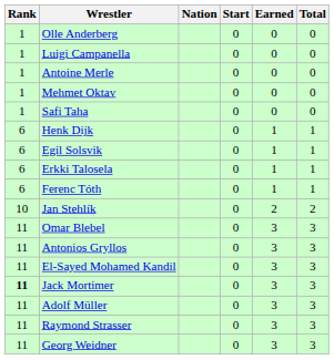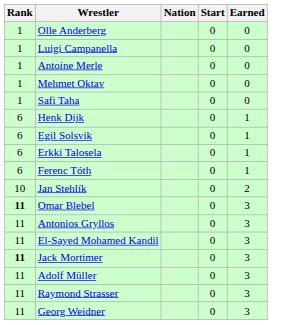 <table class="wikitable sortable" style="text-align:center;">
 <tr>
 <th>Rank</th>
 <th>Wrestler</th>
 <th>Nation</th>
 <th>Start</th>
 <th>Earned</th>
-<th>Total</th>
 </tr>
 <tr style="background:#cfc;">
 <td>1</td>
 <td align=left><a href='#'>Olle Anderberg</a></td>
 <td align=left></td>
-<td>0</td>
 <td>0</td>
 <td>0</td>
 </tr>
 <tr style="background:#cfc;">
 <td>1</td>
 <td align=left><a href='#'>Luigi Campanella</a></td>
 <td align=left></td>
 <td>0</td>
 <td>0</td>
-<td>0</td>
 </tr>
 <tr style="background:#cfc;">
 <td>1</td>
 <td align=left><a href='#'>Antoine Merle</a></td>
 <td align=left></td>
-<td>0</td>
 <td>0</td>
 <td>0</td>
 </tr>
 <tr style="background:#cfc;">
 <td>1</td>
 <td align=left><a href='#'>Mehmet Oktav</a></td>
 <td align=left></td>
 <td>0</td>
 <td>0</td>
-<td>0</td>
 </tr>
 <tr style="background:#cfc;">
 <td>1</td>
 <td align=left><a href='#'>Safi Taha</a></td>
 <td align=left></td>
-<td>0</td>
 <td>0</td>
 <td>0</td>
 </tr>
 <tr style="background:#cfc;">
 <td>6</td>
 <td align=left><a href='#'>Henk Dijk</a></td>
 <td align=left></td>
 <td>0</td>
 <td>1</td>
-<td>1</td>
 </tr>
 <tr style="background:#cfc;">
 <td>6</td>
 <td align=left><a href='#'>Egil Solsvik</a></td>
 <td align=left></td>
 <td>0</td>
-<td>1</td>
 <td>1</td>
 </tr>
 <tr style="background:#cfc;">
 <td>6</td>
 <td align=left><a href='#'>Erkki Talosela</a></td>
 <td align=left></td>
 <td>0</td>
 <td>1</td>
-<td>1</td>
 </tr>
 <tr style="background:#cfc;">
 <td>6</td>
 <td align=left><a href='#'>Ferenc Tóth</a></td>
 <td align=left></td>
 <td>0</td>
-<td>1</td>
 <td>1</td>
 </tr>
 <tr style="background:#cfc;">
 <td>10</td>
 <td align=left><a href='#'>Jan Stehlík</a></td>
 <td align=left></td>
 <td>0</td>
 <td>2</td>
-<td>2</td>
 </tr>
 <tr style="background:#cfc;">
-<td>11</td>
+<td><strong>11</strong></td>
 <td align=left><a href='#'>Omar Blebel</a></td>
 <td align=left></td>
 <td>0</td>
-<td>3</td>
 <td>3</td>
 </tr>
 <tr style="background:#cfc;">
 <td>11</td>
 <td align=left><a href='#'>Antonios Gryllos</a></td>
 <td align=left></td>
 <td>0</td>
 <td>3</td>
-<td>3</td>
 </tr>
 <tr style="background:#cfc;">
 <td>11</td>
 <td align=left><a href='#'>El-Sayed Mohamed Kandil</a></td>
 <td align=left></td>
 <td>0</td>
-<td>3</td>
 <td>3</td>
 </tr>
 <tr style="background:#cfc;">
 <td><strong>11</strong></td>
 <td align=left><a href='#'>Jack Mortimer</a></td>
 <td align=left></td>
 <td>0</td>
 <td>3</td>
-<td>3</td>
 </tr>
 <tr style="background:#cfc;">
 <td>11</td>
 <td align=left><a href='#'>Adolf Müller</a></td>
 <td align=left></td>
 <td>0</td>
-<td>3</td>
 <td>3</td>
 </tr>
 <tr style="background:#cfc;">
 <td>11</td>
 <td align=left><a href='#'>Raymond Strasser</a></td>
 <td align=left></td>
 <td>0</td>
 <td>3</td>
-<td>3</td>
 </tr>
 <tr style="background:#cfc;">
 <td>11</td>
 <td align=left><a href='#'>Georg Weidner</a></td>
 <td align=left></td>
 <td>0</td>
 <td>3</td>
-<td>3</td>
 </tr>
 </table>
